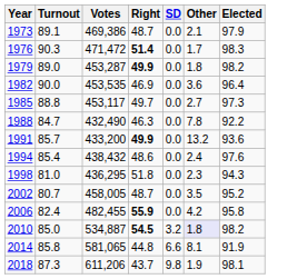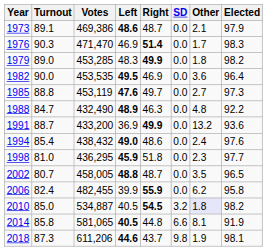 <table class="wikitable sortable" style="font-size: 95%;">
 <tr>
 <th>Year</th>
 <th>Turnout</th>
 <th>Votes</th>
+<th>Left</th>
 <th>Right</th>
 <th><a href='#'>SD</a></th>
 <th>Other</th>
 <th>Elected</th>
 </tr>
 <tr>
 <td><a href='#'>1973</a></td>
 <td>89.1</td>
 <td>469,386</td>
+<td><strong>48.6</strong></td>
 <td>48.7</td>
 <td>0.0</td>
 <td>2.1</td>
 <td>97.9</td>
 </tr>
 <tr>
 <td><a href='#'>1976</a></td>
 <td>90.3</td>
-<td>471,472</td>
+<td>471,470</td>
+<td>46.9</td>
 <td><strong>51.4</strong></td>
 <td>0.0</td>
 <td>1.7</td>
 <td>98.3</td>
 </tr>
 <tr>
 <td><a href='#'>1979</a></td>
 <td>89.0</td>
-<td>453,287</td>
+<td>453,285</td>
+<td>48.3</td>
 <td><strong>49.9</strong></td>
 <td>0.0</td>
 <td>1.8</td>
 <td>98.2</td>
 </tr>
 <tr>
 <td><a href='#'>1982</a></td>
 <td>90.0</td>
 <td>453,535</td>
+<td><strong>49.5</strong></td>
 <td>46.9</td>
 <td>0.0</td>
 <td>3.6</td>
 <td>96.4</td>
 </tr>
 <tr>
 <td><a href='#'>1985</a></td>
 <td>88.8</td>
-<td>453,117</td>
+<td>453,119</td>
+<td><strong>47.6</strong></td>
 <td>49.7</td>
 <td>0.0</td>
 <td>2.7</td>
 <td>97.3</td>
 </tr>
 <tr>
 <td><a href='#'>1988</a></td>
 <td>84.7</td>
 <td>432,490</td>
+<td><strong>48.9</strong></td>
 <td>46.3</td>
 <td>0.0</td>
-<td>7.8</td>
+<td>4.8</td>
 <td>92.2</td>
 </tr>
 <tr>
 <td><a href='#'>1991</a></td>
-<td>85.7</td>
+<td>88.7</td>
 <td>433,200</td>
+<td>36.9</td>
 <td><strong>49.9</strong></td>
 <td>0.0</td>
 <td>13.2</td>
 <td>93.6</td>
 </tr>
 <tr>
 <td><a href='#'>1994</a></td>
 <td>85.4</td>
 <td>438,432</td>
+<td><strong>49.0</strong></td>
 <td>48.6</td>
 <td>0.0</td>
 <td>2.4</td>
 <td>97.6</td>
 </tr>
 <tr>
 <td><a href='#'>1998</a></td>
 <td>81.0</td>
 <td>436,295</td>
+<td><strong>45.9</strong></td>
 <td>51.8</td>
 <td>0.0</td>
 <td>2.3</td>
-<td>94.3</td>
+<td>97.7</td>
 </tr>
 <tr>
 <td><a href='#'>2002</a></td>
 <td>80.7</td>
 <td>458,005</td>
+<td><strong>48.8</strong></td>
 <td>48.7</td>
 <td>0.0</td>
 <td>3.5</td>
-<td>95.2</td>
+<td>96.5</td>
 </tr>
 <tr>
 <td><a href='#'>2006</a></td>
 <td>82.4</td>
 <td>482,455</td>
+<td>39.9</td>
 <td><strong>55.9</strong></td>
 <td>0.0</td>
-<td>4.2</td>
+<td>6.2</td>
 <td>95.8</td>
 </tr>
 <tr>
 <td><a href='#'>2010</a></td>
 <td>85.0</td>
 <td>534,887</td>
+<td>40.5</td>
 <td><strong>54.5</strong></td>
 <td>3.2</td>
 <td style="background: lavender;">1.8</td>
 <td>98.2</td>
 </tr>
 <tr>
 <td><a href='#'>2014</a></td>
 <td>85.8</td>
 <td>581,065</td>
+<td><strong>40.5</strong></td>
 <td>44.8</td>
 <td>6.6</td>
 <td>8.1</td>
 <td>91.9</td>
 </tr>
 <tr>
 <td><a href='#'>2018</a></td>
 <td>87.3</td>
 <td>611,206</td>
+<td><strong>44.6</strong></td>
 <td>43.7</td>
 <td>9.8</td>
 <td>1.9</td>
 <td>98.1</td>
 </tr>
 </table>
